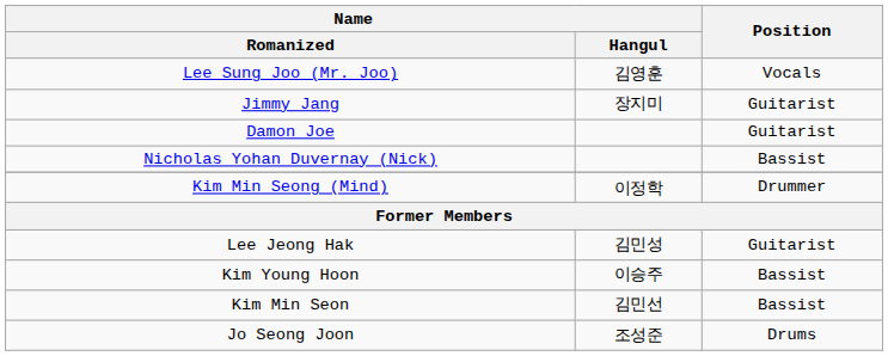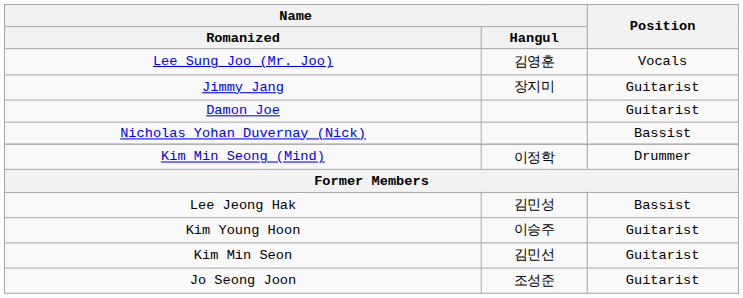 <table class="wikitable" style="text-align:center; width:700px">
 <tr>
 <th colspan="2">Name</th>
 <th rowspan="2">Position</th>
 </tr>
 <tr>
 <th>Romanized</th>
 <th>Hangul</th>
 </tr>
 <tr>
 <td><a href='#'>Lee Sung Joo (Mr. Joo)</a></td>
 <td>김영훈</td>
 <td>Vocals</td>
 </tr>
 <tr>
 <td><a href='#'>Jimmy Jang</a></td>
 <td>장지미</td>
 <td>Guitarist</td>
 </tr>
 <tr>
 <td><a href='#'>Damon Joe</a></td>
 <td></td>
 <td>Guitarist</td>
 </tr>
 <tr>
 <td><a href='#'>Nicholas Yohan Duvernay (Nick)</a></td>
 <td></td>
 <td>Bassist</td>
 </tr>
 <tr>
 </tr>
 <tr>
 <td><a href='#'>Kim Min Seong (Mind)</a></td>
 <td>이정학</td>
 <td>Drummer</td>
 </tr>
 <tr>
 <th colspan="5">Former Members</th>
 </tr>
 <tr>
 <td>Lee Jeong Hak</td>
 <td>김민성</td>
-<td>Guitarist</td>
+<td>Bassist</td>
 </tr>
 <tr>
 <td>Kim Young Hoon</td>
 <td>이승주</td>
-<td>Bassist</td>
+<td>Guitarist</td>
 </tr>
 <tr>
 <td>Kim Min Seon</td>
 <td>김민선</td>
-<td>Bassist</td>
+<td>Guitarist</td>
 </tr>
 <tr>
 <td>Jo Seong Joon</td>
 <td>조성준</td>
-<td>Drums</td>
+<td>Guitarist</td>
 </tr>
 </table>
